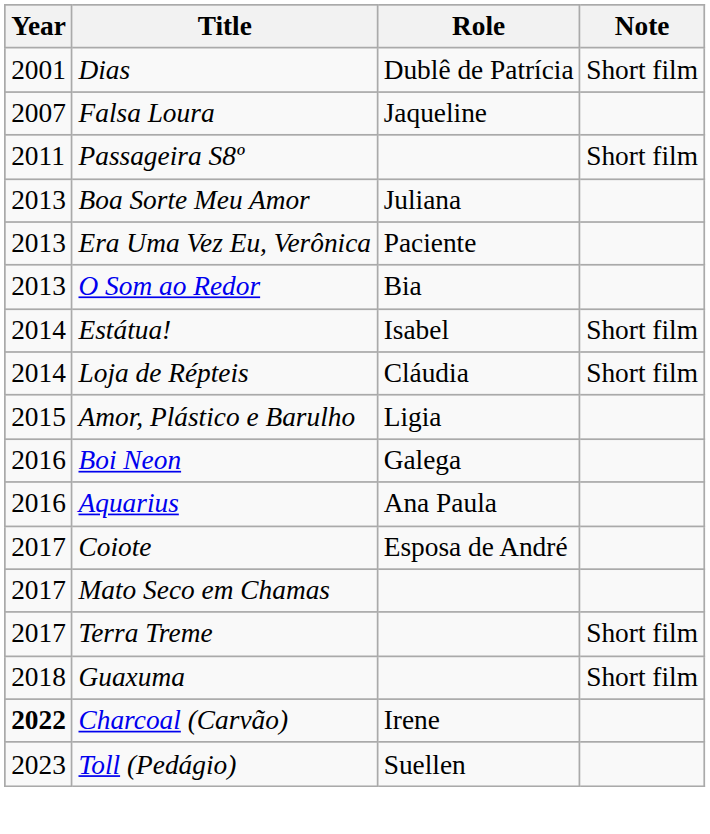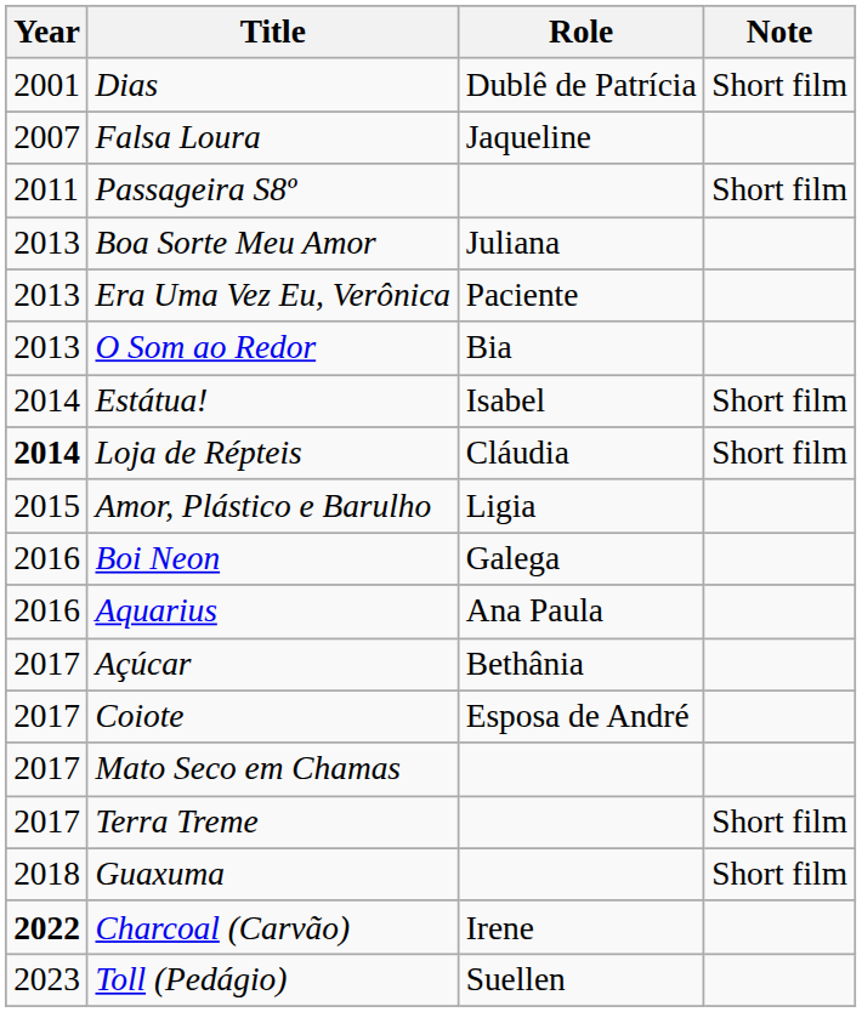 <table class="wikitable">
 <tr>
 <th>Year</th>
 <th>Title</th>
 <th>Role</th>
 <th>Note</th>
 </tr>
 <tr>
 <td>2001</td>
 <td><em>Dias</em></td>
 <td>Dublê de Patrícia</td>
 <td>Short film</td>
 </tr>
 <tr>
 <td>2007</td>
 <td><em>Falsa Loura</em></td>
 <td>Jaqueline</td>
 <td></td>
 </tr>
 <tr>
 <td>2011</td>
 <td><em>Passageira S8º</em></td>
 <td></td>
 <td>Short film</td>
 </tr>
 <tr>
 <td>2013</td>
 <td><em>Boa Sorte Meu Amor</em></td>
 <td>Juliana</td>
 <td></td>
 </tr>
 <tr>
 <td>2013</td>
 <td><em>Era Uma Vez Eu, Verônica</em></td>
 <td>Paciente</td>
 <td></td>
 </tr>
 <tr>
 <td>2013</td>
 <td><em><a href='#'>O Som ao Redor</a></em></td>
 <td>Bia</td>
 <td></td>
 </tr>
 <tr>
 <td>2014</td>
 <td><em>Estátua!</em></td>
 <td>Isabel</td>
 <td>Short film</td>
 </tr>
 <tr>
-<td>2014</td>
+<td><strong>2014</strong></td>
 <td><em>Loja de Répteis</em></td>
 <td>Cláudia</td>
 <td>Short film</td>
 </tr>
 <tr>
 <td>2015</td>
 <td><em>Amor, Plástico e Barulho</em></td>
 <td>Ligia</td>
 <td></td>
 </tr>
 <tr>
 <td>2016</td>
 <td><em><a href='#'>Boi Neon</a></em></td>
 <td>Galega</td>
 <td></td>
 </tr>
 <tr>
 <td>2016</td>
 <td><em><a href='#'>Aquarius</a></em></td>
 <td>Ana Paula</td>
+<td></td>
+</tr>
+<tr>
+<td>2017</td>
+<td><em>Açúcar</em></td>
+<td>Bethânia</td>
 <td></td>
 </tr>
 <tr>
 <td>2017</td>
 <td><em>Coiote</em></td>
 <td>Esposa de André</td>
 <td></td>
 </tr>
 <tr>
 <td>2017</td>
 <td><em>Mato Seco em Chamas</em></td>
 <td></td>
 <td></td>
 </tr>
 <tr>
 <td>2017</td>
 <td><em>Terra Treme</em></td>
 <td></td>
 <td>Short film</td>
 </tr>
 <tr>
 <td>2018</td>
 <td><em>Guaxuma</em></td>
 <td></td>
 <td>Short film</td>
 </tr>
 <tr>
 <td><strong>2022</strong></td>
 <td><em><a href='#'>Charcoal</a> (Carvão)</em></td>
 <td>Irene</td>
 <td></td>
 </tr>
 <tr>
 <td>2023</td>
 <td><em><a href='#'>Toll</a> (Pedágio)</em></td>
 <td>Suellen</td>
 <td></td>
 </tr>
 </table>
